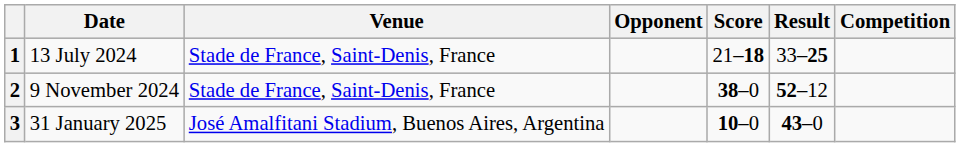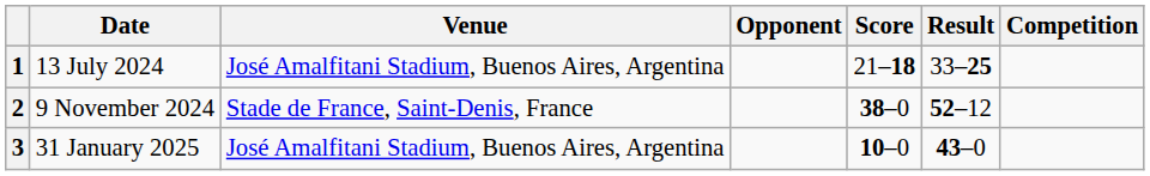 <table class="wikitable plainrowheaders" style="font-size:85%;">
 <tr>
 <th scope=col></th>
 <th scope=col data-sort-type=date>Date</th>
 <th scope=col>Venue</th>
 <th scope=col>Opponent</th>
 <th scope=col>Score</th>
 <th scope=col>Result</th>
 <th scope=col>Competition</th>
 </tr>
 <tr>
 <th scope=row>1</th>
 <td>13 July 2024</td>
-<td><a href='#'>Stade de France</a>, <a href='#'>Saint-Denis</a>, France</td>
+<td><a href='#'>José Amalfitani Stadium</a>, Buenos Aires, Argentina</td>
 <td></td>
 <td align=center>21–<strong>18</strong></td>
 <td align=center>33–<strong>25</strong></td>
 <td></td>
 </tr>
 <tr>
 <th scope=row>2</th>
 <td>9 November 2024</td>
 <td><a href='#'>Stade de France</a>, <a href='#'>Saint-Denis</a>, France</td>
 <td></td>
 <td align=center><strong>38</strong>–0</td>
 <td align=center><strong>52</strong>–12</td>
 <td></td>
 </tr>
 <tr>
 <th scope=row>3</th>
 <td>31 January 2025</td>
 <td><a href='#'>José Amalfitani Stadium</a>, Buenos Aires, Argentina</td>
 <td></td>
 <td align=center><strong>10</strong>–0</td>
 <td style="text-align:center;"><strong>43</strong>–0</td>
 <td></td>
 </tr>
 </table>
